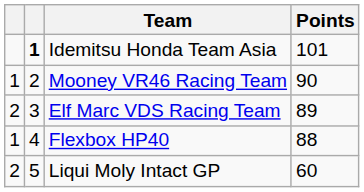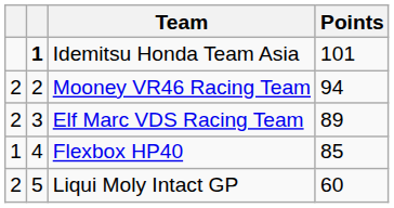 <table class="wikitable" style="font-size: 85%;">
 <tr>
 <th></th>
 <th></th>
 <th>Team</th>
 <th>Points</th>
 </tr>
 <tr>
 <td></td>
 <td align=center><strong>1</strong></td>
 <td> Idemitsu Honda Team Asia</td>
 <td align=left>101</td>
 </tr>
 <tr>
-<td> 1</td>
+<td> 2</td>
 <td align=center>2</td>
 <td> <a href='#'>Mooney VR46 Racing Team</a></td>
-<td align=left>90</td>
+<td align=left>94</td>
 </tr>
 <tr>
 <td> 2</td>
 <td align=center>3</td>
 <td> <a href='#'>Elf Marc VDS Racing Team</a></td>
 <td align=left>89</td>
 </tr>
 <tr>
 <td> 1</td>
 <td align=center>4</td>
 <td> <a href='#'>Flexbox HP40</a></td>
-<td align=left>88</td>
+<td align=left>85</td>
 </tr>
 <tr>
 <td> 2</td>
 <td align=center>5</td>
 <td> Liqui Moly Intact GP</td>
 <td align=left>60</td>
 </tr>
 </table>
